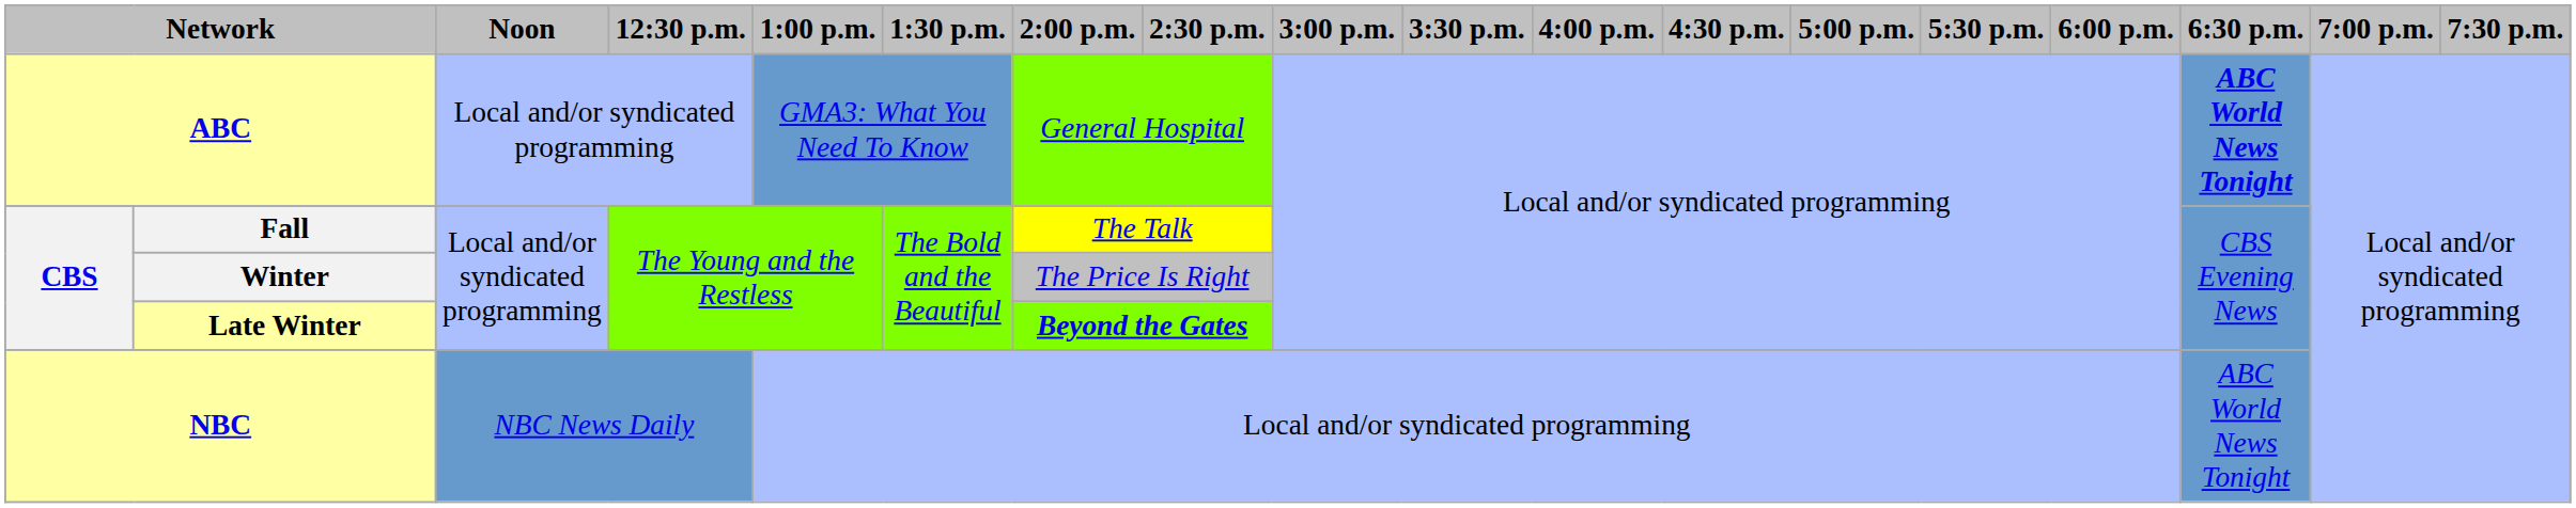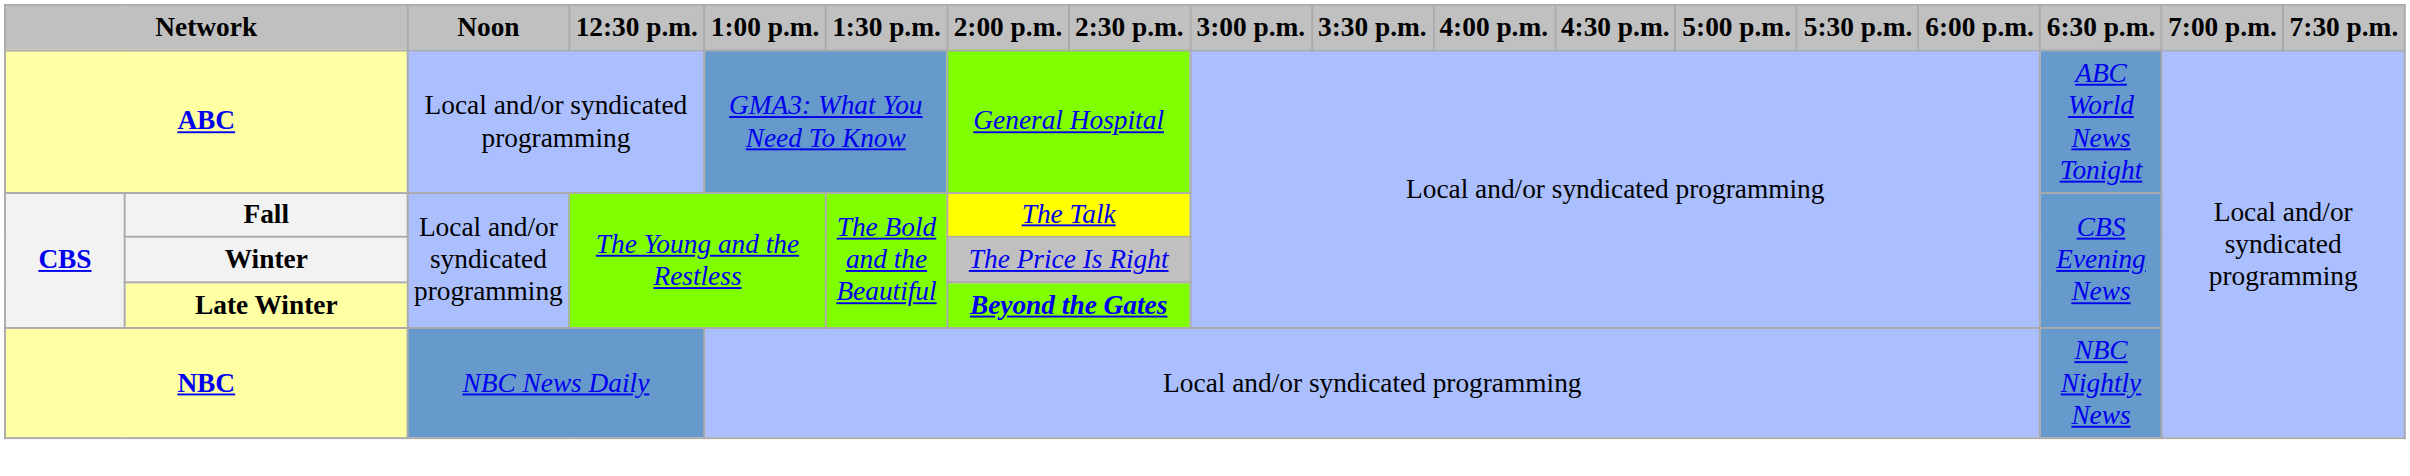 <table class="wikitable" style="width:100%;margin-right:0;font-size:90%;text-align:center">
 <tr>
 <th colspan="2" style="background:#C0C0C0; text-align:center;">Network</th>
 <th width="5%" style="background:#C0C0C0; text-align:center;">Noon</th>
 <th width="5%" style="background:#C0C0C0; text-align:center;">12:30 p.m.</th>
 <th width="5%" style="background:#C0C0C0; text-align:center;">1:00 p.m.</th>
 <th width="5%" style="background:#C0C0C0; text-align:center;">1:30 p.m.</th>
 <th width="5%" style="background:#C0C0C0; text-align:center;">2:00 p.m.</th>
 <th width="5%" style="background:#C0C0C0; text-align:center;">2:30 p.m.</th>
 <th width="5%" style="background:#C0C0C0; text-align:center;">3:00 p.m.</th>
 <th width="5%" style="background:#C0C0C0; text-align:center;">3:30 p.m.</th>
 <th width="5%" style="background:#C0C0C0; text-align:center;">4:00 p.m.</th>
 <th width="5%" style="background:#C0C0C0; text-align:center;">4:30 p.m.</th>
 <th width="5%" style="background:#C0C0C0; text-align:center;">5:00 p.m.</th>
 <th width="5%" style="background:#C0C0C0; text-align:center;">5:30 p.m.</th>
 <th width="5%" style="background:#C0C0C0; text-align:center;">6:00 p.m.</th>
 <th width="5%" style="background:#C0C0C0; text-align:center;">6:30 p.m.</th>
 <th width="5%" style="background:#C0C0C0; text-align:center;">7:00 p.m.</th>
 <th width="5%" style="background:#C0C0C0; text-align:center;">7:30 p.m.</th>
 </tr>
 <tr>
 <th colspan="2" style="background:#FFFFA3;"><a href='#'>ABC</a></th>
 <td colspan="2" style="background:#abbfff;">Local and/or syndicated programming</td>
 <td colspan="2" style="background: #6699CC;"><em><a href='#'>GMA3: What You Need To Know</a></em></td>
 <td colspan="2" style="background: chartreuse"><em><a href='#'>General Hospital</a></em></td>
 <td colspan="7" rowspan="4" style="background:#abbfff;">Local and/or syndicated programming</td>
-<td style="background: #6699CC"><strong><em><a href='#'>ABC World News Tonight</a></em></strong></td>
+<td style="background: #6699CC"><em><a href='#'>ABC World News Tonight</a></em></td>
 <td colspan="2" rowspan="5" style="background:#abbfff;">Local and/or syndicated programming</td>
 </tr>
 <tr>
 <th rowspan="3"><a href='#'>CBS</a></th>
 <th>Fall</th>
 <td rowspan="3" style="background:#abbfff;">Local and/or syndicated programming</td>
 <td colspan="2" rowspan="3" style="background: chartreuse"><em><a href='#'>The Young and the Restless</a></em></td>
 <td rowspan="3" style="background: chartreuse"><em><a href='#'>The Bold and the Beautiful</a></em></td>
 <td colspan="2" style="background:#ffff00;"><em><a href='#'>The Talk</a></em></td>
 <td rowspan="3" style="background: #6699CC;"><em><a href='#'>CBS Evening News</a></em></td>
 </tr>
 <tr>
 <th>Winter</th>
 <td colspan="2" style="background: #C0C0C0"><em><a href='#'>The Price Is Right</a></em> </td>
 </tr>
 <tr>
 <th style="background:#FFFFA3;">Late Winter</th>
 <td colspan="2" style="background: chartreuse"><strong><em><a href='#'>Beyond the Gates</a></em></strong></td>
 </tr>
 <tr>
 <th colspan="2" style="background:#FFFFA3;"><a href='#'>NBC</a></th>
 <td colspan="2" style="background: #6699CC"><em><a href='#'>NBC News Daily</a></em></td>
 <td colspan="11" style="background:#abbfff;">Local and/or syndicated programming</td>
-<td style="background: #6699CC"><em><a href='#'>ABC World News Tonight</a></em></td>
+<td style="background: #6699CC;"><em><a href='#'>NBC Nightly News</a></em></td>
 </tr>
 </table>
